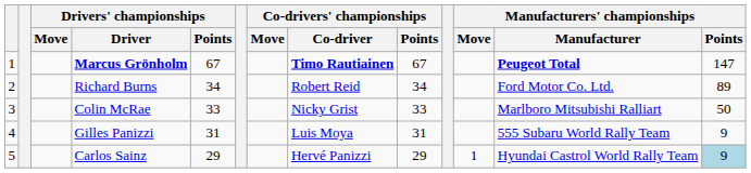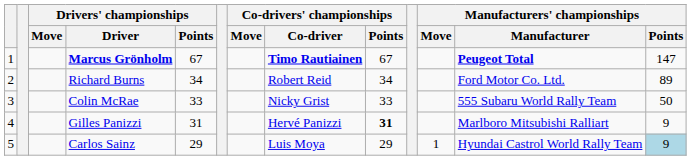 <table class="wikitable" style="font-size:85%;">
 <tr>
 <th rowspan="2"></th>
 <th rowspan="7" style="width:5px;"></th>
 <th colspan="3">Drivers' championships</th>
 <th rowspan="7" style="width:5px;"></th>
 <th colspan="3" nowrap>Co-drivers' championships</th>
 <th rowspan="7" style="width:5px;"></th>
 <th colspan="3" nowrap>Manufacturers' championships</th>
 </tr>
 <tr>
 <th>Move</th>
 <th>Driver</th>
 <th>Points</th>
 <th>Move</th>
 <th>Co-driver</th>
 <th>Points</th>
 <th>Move</th>
 <th>Manufacturer</th>
 <th>Points</th>
 </tr>
 <tr>
 <td align="center">1</td>
 <td align="center"></td>
 <td> <strong><a href='#'>Marcus Grönholm</a></strong></td>
 <td align="center">67</td>
 <td align="center"></td>
 <td> <strong><a href='#'>Timo Rautiainen</a></strong></td>
 <td align="center">67</td>
 <td align="center"></td>
 <td> <strong><a href='#'>Peugeot Total</a></strong></td>
 <td align="center">147</td>
 </tr>
 <tr>
 <td align="center">2</td>
 <td align="center"></td>
 <td> <a href='#'>Richard Burns</a></td>
 <td align="center">34</td>
 <td align="center"></td>
 <td> <a href='#'>Robert Reid</a></td>
 <td align="center">34</td>
 <td align="center"></td>
 <td> <a href='#'>Ford Motor Co. Ltd.</a></td>
 <td align="center">89</td>
 </tr>
 <tr>
 <td align="center">3</td>
 <td align="center"></td>
 <td> <a href='#'>Colin McRae</a></td>
 <td align="center">33</td>
 <td align="center"></td>
 <td> <a href='#'>Nicky Grist</a></td>
 <td align="center">33</td>
 <td align="center"></td>
-<td> <a href='#'>Marlboro Mitsubishi Ralliart</a></td>
+<td> <a href='#'>555 Subaru World Rally Team</a></td>
 <td align="center">50</td>
 </tr>
 <tr>
 <td align="center">4</td>
 <td align="center"></td>
 <td> <a href='#'>Gilles Panizzi</a></td>
 <td align="center">31</td>
 <td align="center"></td>
-<td> <a href='#'>Luis Moya</a></td>
-<td align="center">31</td>
+<td> <a href='#'>Hervé Panizzi</a></td>
+<td align="center"><strong>31</strong></td>
 <td align="center"></td>
-<td> <a href='#'>555 Subaru World Rally Team</a></td>
+<td> <a href='#'>Marlboro Mitsubishi Ralliart</a></td>
 <td align="center">9</td>
 </tr>
 <tr>
 <td align="center">5</td>
 <td align="center"></td>
 <td> <a href='#'>Carlos Sainz</a></td>
 <td align="center">29</td>
 <td align="center"></td>
-<td> <a href='#'>Hervé Panizzi</a></td>
+<td> <a href='#'>Luis Moya</a></td>
 <td align="center">29</td>
 <td align="center"> 1</td>
 <td> <a href='#'>Hyundai Castrol World Rally Team</a></td>
 <td align="center" style="background: lightblue;">9</td>
 </tr>
 </table>
